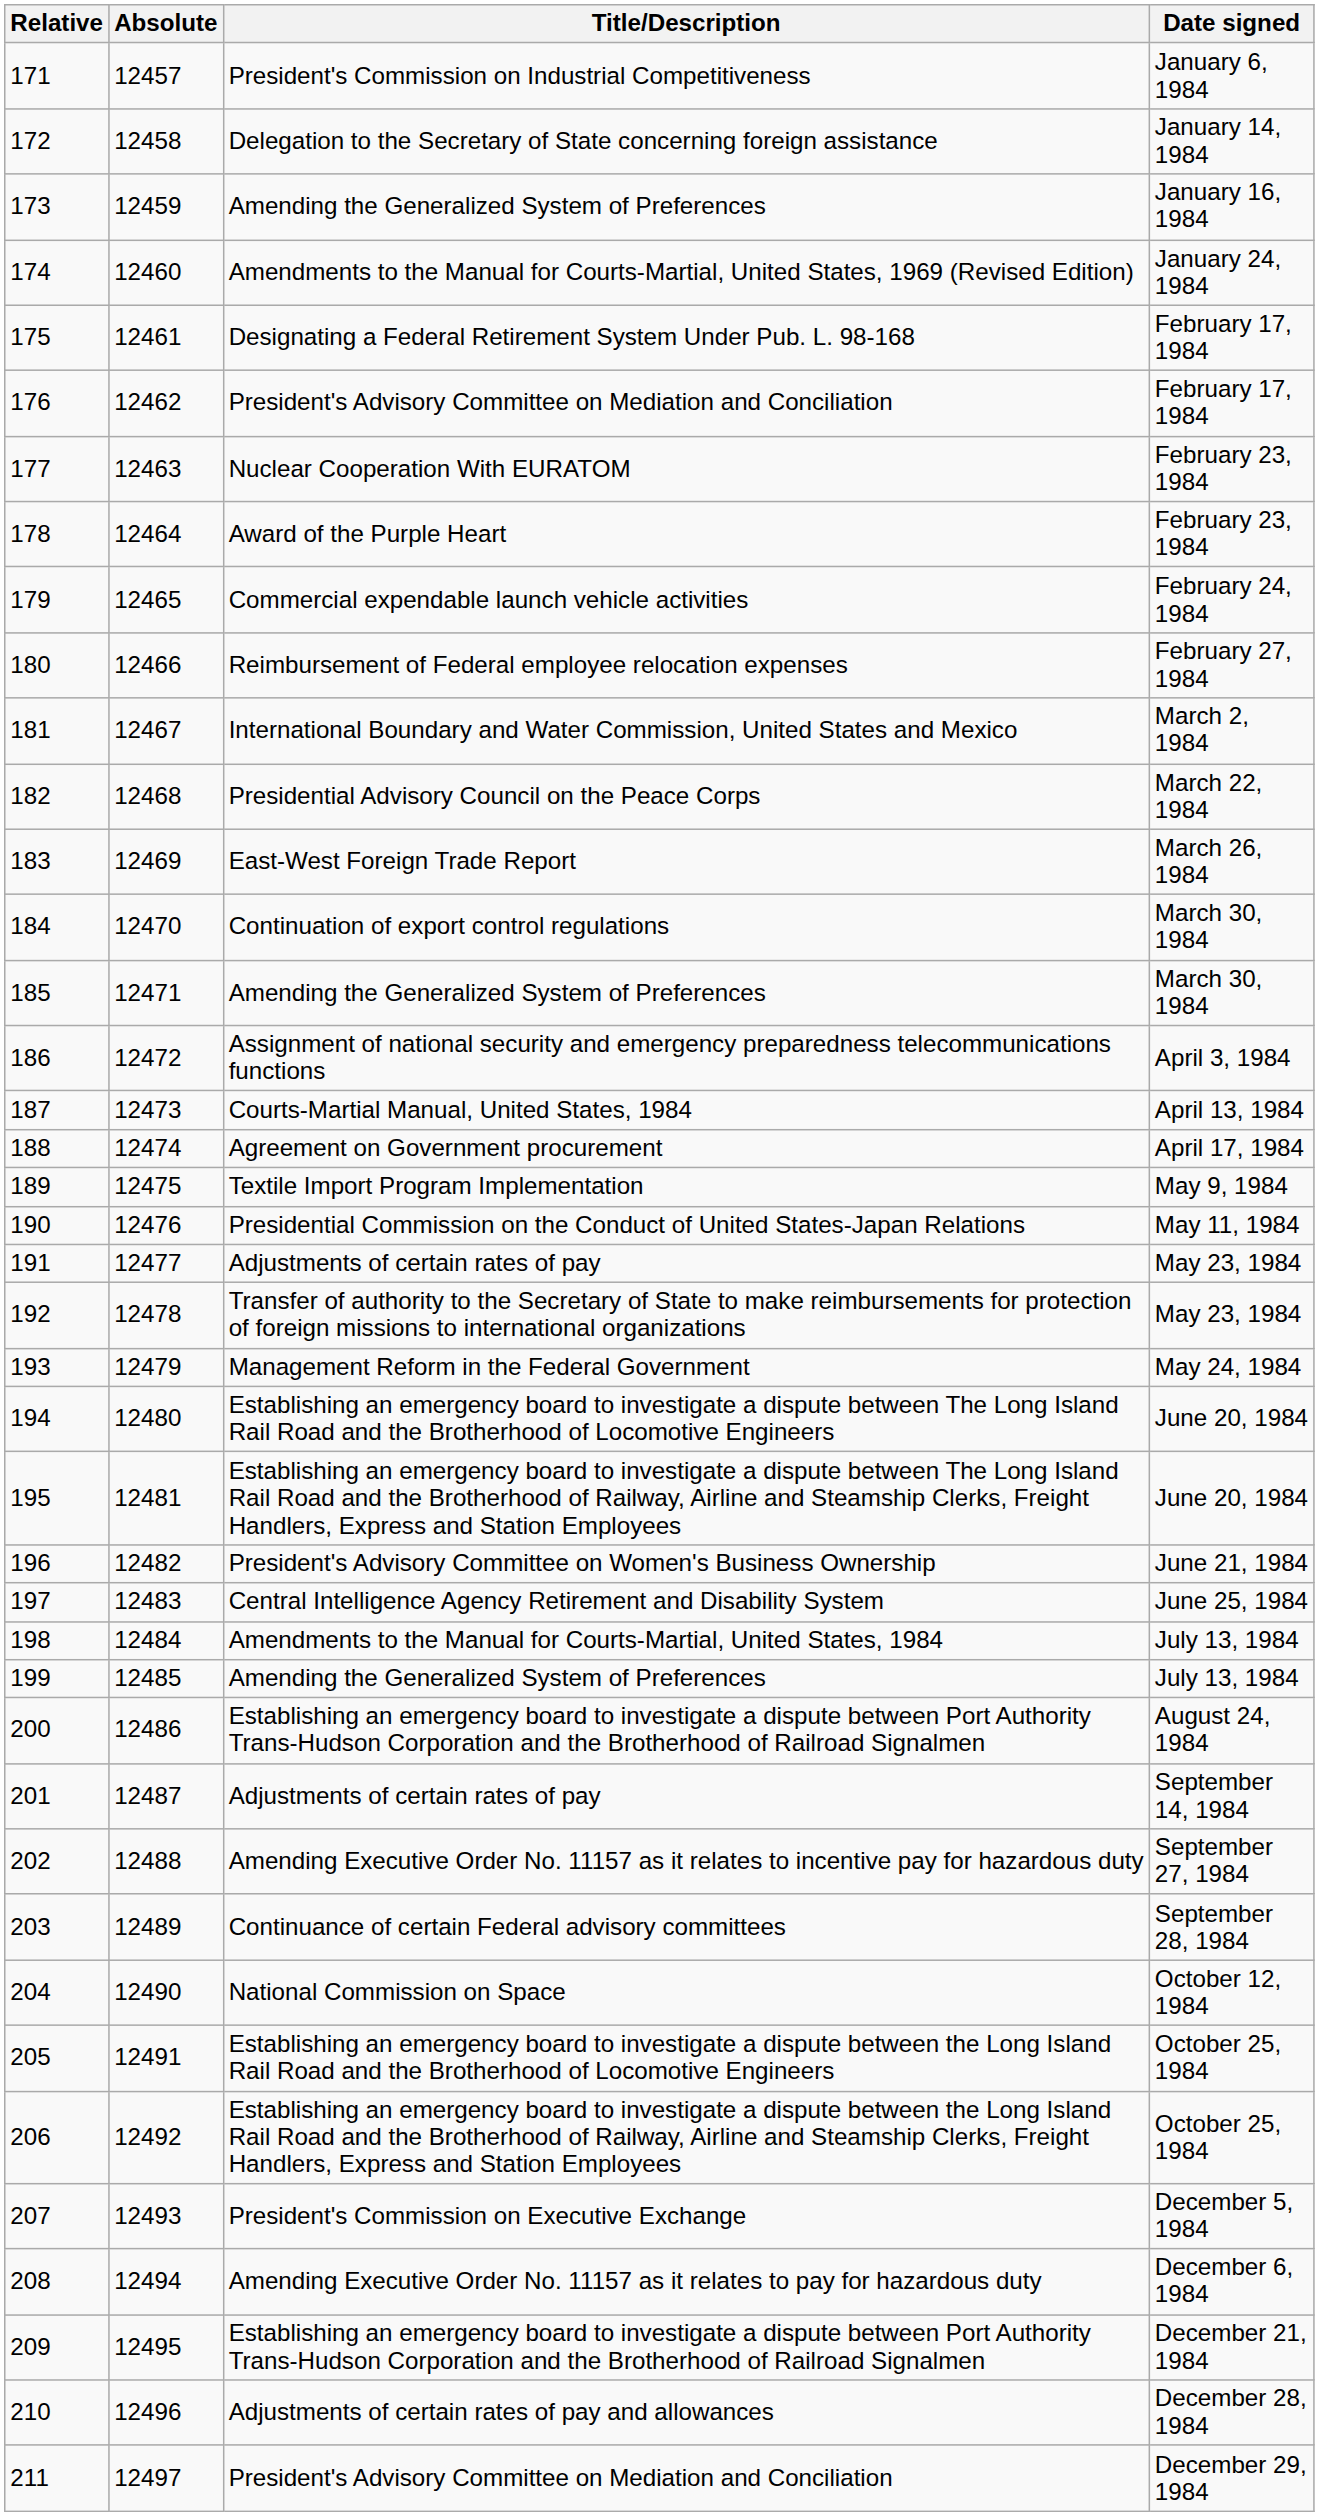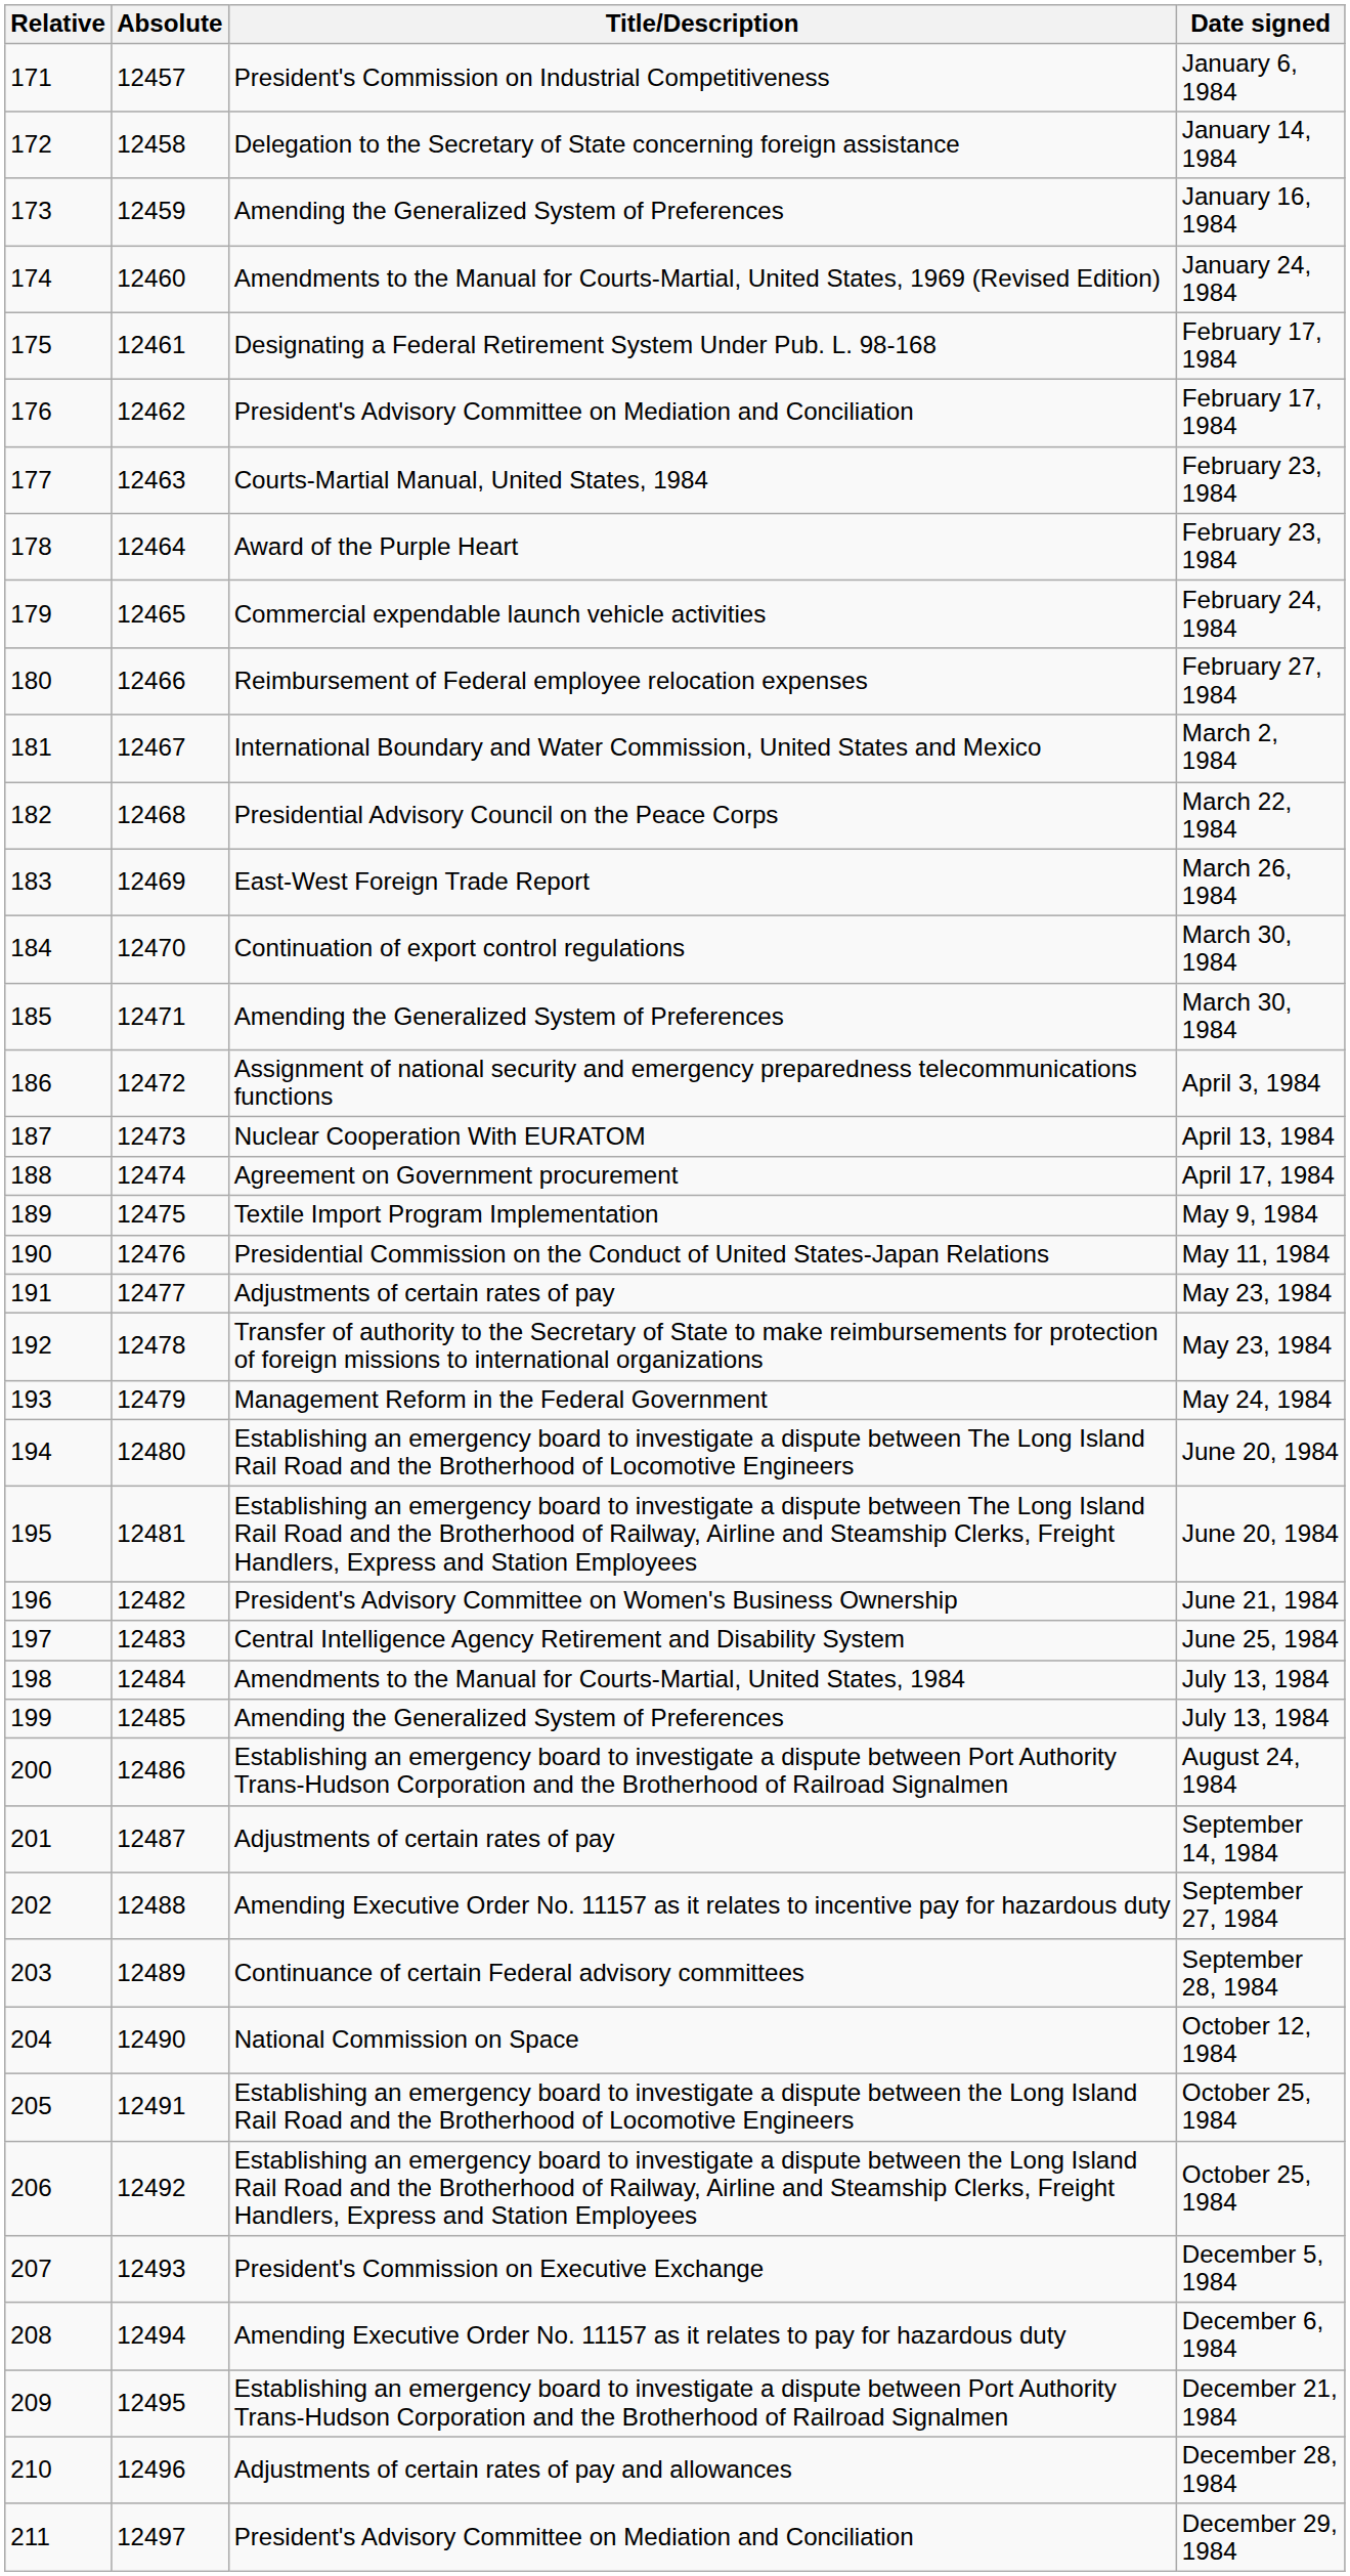 <table class="wikitable">
 <tr>
 <th>Relative </th>
 <th>Absolute </th>
 <th>Title/Description</th>
 <th>Date signed</th>
 </tr>
 <tr>
 <td>171</td>
 <td>12457</td>
 <td>President's Commission on Industrial Competitiveness</td>
 <td>January 6, 1984</td>
 </tr>
 <tr>
 <td>172</td>
 <td>12458</td>
 <td>Delegation to the Secretary of State concerning foreign assistance</td>
 <td>January 14, 1984</td>
 </tr>
 <tr>
 <td>173</td>
 <td>12459</td>
 <td>Amending the Generalized System of Preferences</td>
 <td>January 16, 1984</td>
 </tr>
 <tr>
 <td>174</td>
 <td>12460</td>
 <td>Amendments to the Manual for Courts-Martial, United States, 1969 (Revised Edition)</td>
 <td>January 24, 1984</td>
 </tr>
 <tr>
 <td>175</td>
 <td>12461</td>
 <td>Designating a Federal Retirement System Under Pub. L. 98-168</td>
 <td>February 17, 1984</td>
 </tr>
 <tr>
 <td>176</td>
 <td>12462</td>
 <td>President's Advisory Committee on Mediation and Conciliation</td>
 <td>February 17, 1984</td>
 </tr>
 <tr>
 <td>177</td>
 <td>12463</td>
-<td>Nuclear Cooperation With EURATOM</td>
+<td>Courts-Martial Manual, United States, 1984</td>
 <td>February 23, 1984</td>
 </tr>
 <tr>
 <td>178</td>
 <td>12464</td>
 <td>Award of the Purple Heart</td>
 <td>February 23, 1984</td>
 </tr>
 <tr>
 <td>179</td>
 <td>12465</td>
 <td>Commercial expendable launch vehicle activities</td>
 <td>February 24, 1984</td>
 </tr>
 <tr>
 <td>180</td>
 <td>12466</td>
 <td>Reimbursement of Federal employee relocation expenses</td>
 <td>February 27, 1984</td>
 </tr>
 <tr>
 <td>181</td>
 <td>12467</td>
 <td>International Boundary and Water Commission, United States and Mexico</td>
 <td>March 2, 1984</td>
 </tr>
 <tr>
 <td>182</td>
 <td>12468</td>
 <td>Presidential Advisory Council on the Peace Corps</td>
 <td>March 22, 1984</td>
 </tr>
 <tr>
 <td>183</td>
 <td>12469</td>
 <td>East-West Foreign Trade Report</td>
 <td>March 26, 1984</td>
 </tr>
 <tr>
 <td>184</td>
 <td>12470</td>
 <td>Continuation of export control regulations</td>
 <td>March 30, 1984</td>
 </tr>
 <tr>
 <td>185</td>
 <td>12471</td>
 <td>Amending the Generalized System of Preferences</td>
 <td>March 30, 1984</td>
 </tr>
 <tr>
 <td>186</td>
 <td>12472</td>
 <td>Assignment of national security and emergency preparedness telecommunications functions</td>
 <td>April 3, 1984</td>
 </tr>
 <tr>
 <td>187</td>
 <td>12473</td>
-<td>Courts-Martial Manual, United States, 1984</td>
+<td>Nuclear Cooperation With EURATOM</td>
 <td>April 13, 1984</td>
 </tr>
 <tr>
 <td>188</td>
 <td>12474</td>
 <td>Agreement on Government procurement</td>
 <td>April 17, 1984</td>
 </tr>
 <tr>
 <td>189</td>
 <td>12475</td>
 <td>Textile Import Program Implementation</td>
 <td>May 9, 1984</td>
 </tr>
 <tr>
 <td>190</td>
 <td>12476</td>
 <td>Presidential Commission on the Conduct of United States-Japan Relations</td>
 <td>May 11, 1984</td>
 </tr>
 <tr>
 <td>191</td>
 <td>12477</td>
 <td>Adjustments of certain rates of pay</td>
 <td>May 23, 1984</td>
 </tr>
 <tr>
 <td>192</td>
 <td>12478</td>
 <td>Transfer of authority to the Secretary of State to make reimbursements for protection of foreign missions to international organizations</td>
 <td>May 23, 1984</td>
 </tr>
 <tr>
 <td>193</td>
 <td>12479</td>
 <td>Management Reform in the Federal Government</td>
 <td>May 24, 1984</td>
 </tr>
 <tr>
 <td>194</td>
 <td>12480</td>
 <td>Establishing an emergency board to investigate a dispute between The Long Island Rail Road and the Brotherhood of Locomotive Engineers</td>
 <td>June 20, 1984</td>
 </tr>
 <tr>
 <td>195</td>
 <td>12481</td>
 <td>Establishing an emergency board to investigate a dispute between The Long Island Rail Road and the Brotherhood of Railway, Airline and Steamship Clerks, Freight Handlers, Express and Station Employees</td>
 <td>June 20, 1984</td>
 </tr>
 <tr>
 <td>196</td>
 <td>12482</td>
 <td>President's Advisory Committee on Women's Business Ownership</td>
 <td>June 21, 1984</td>
 </tr>
 <tr>
 <td>197</td>
 <td>12483</td>
 <td>Central Intelligence Agency Retirement and Disability System</td>
 <td>June 25, 1984</td>
 </tr>
 <tr>
 <td>198</td>
 <td>12484</td>
 <td>Amendments to the Manual for Courts-Martial, United States, 1984</td>
 <td>July 13, 1984</td>
 </tr>
 <tr>
 <td>199</td>
 <td>12485</td>
 <td>Amending the Generalized System of Preferences</td>
 <td>July 13, 1984</td>
 </tr>
 <tr>
 <td>200</td>
 <td>12486</td>
 <td>Establishing an emergency board to investigate a dispute between Port Authority Trans-Hudson Corporation and the Brotherhood of Railroad Signalmen</td>
 <td>August 24, 1984</td>
 </tr>
 <tr>
 <td>201</td>
 <td>12487</td>
 <td>Adjustments of certain rates of pay</td>
 <td>September 14, 1984</td>
 </tr>
 <tr>
 <td>202</td>
 <td>12488</td>
 <td>Amending Executive Order No. 11157 as it relates to incentive pay for hazardous duty</td>
 <td>September 27, 1984</td>
 </tr>
 <tr>
 <td>203</td>
 <td>12489</td>
 <td>Continuance of certain Federal advisory committees</td>
 <td>September 28, 1984</td>
 </tr>
 <tr>
 <td>204</td>
 <td>12490</td>
 <td>National Commission on Space</td>
 <td>October 12, 1984</td>
 </tr>
 <tr>
 <td>205</td>
 <td>12491</td>
 <td>Establishing an emergency board to investigate a dispute between the Long Island Rail Road and the Brotherhood of Locomotive Engineers</td>
 <td>October 25, 1984</td>
 </tr>
 <tr>
 <td>206</td>
 <td>12492</td>
 <td>Establishing an emergency board to investigate a dispute between the Long Island Rail Road and the Brotherhood of Railway, Airline and Steamship Clerks, Freight Handlers, Express and Station Employees</td>
 <td>October 25, 1984</td>
 </tr>
 <tr>
 <td>207</td>
 <td>12493</td>
 <td>President's Commission on Executive Exchange</td>
 <td>December 5, 1984</td>
 </tr>
 <tr>
 <td>208</td>
 <td>12494</td>
 <td>Amending Executive Order No. 11157 as it relates to pay for hazardous duty</td>
 <td>December 6, 1984</td>
 </tr>
 <tr>
 <td>209</td>
 <td>12495</td>
 <td>Establishing an emergency board to investigate a dispute between Port Authority Trans-Hudson Corporation and the Brotherhood of Railroad Signalmen</td>
 <td>December 21, 1984</td>
 </tr>
 <tr>
 <td>210</td>
 <td>12496</td>
 <td>Adjustments of certain rates of pay and allowances</td>
 <td>December 28, 1984</td>
 </tr>
 <tr>
 <td>211</td>
 <td>12497</td>
 <td>President's Advisory Committee on Mediation and Conciliation</td>
 <td>December 29, 1984</td>
 </tr>
 </table>
